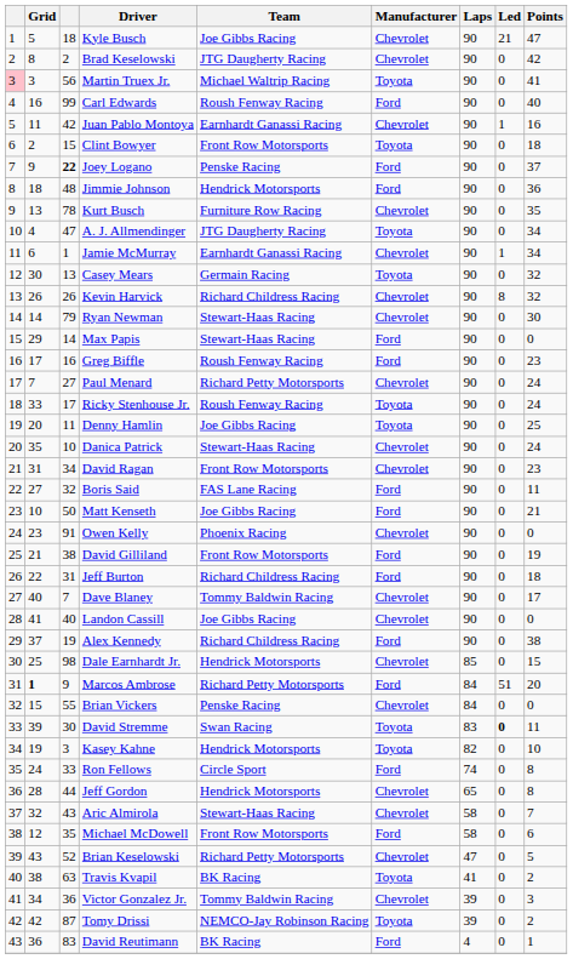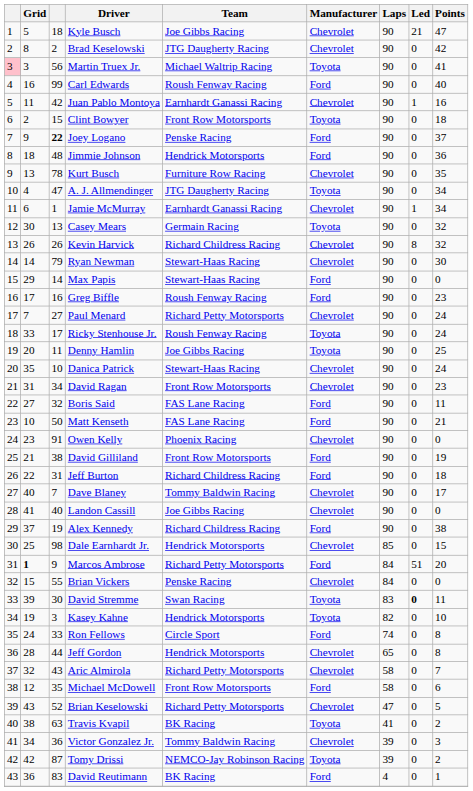 <table class="wikitable" border="1">
 <tr>
 <th></th>
 <th>Grid</th>
 <th></th>
 <th>Driver</th>
 <th>Team</th>
 <th>Manufacturer</th>
 <th>Laps</th>
 <th>Led</th>
 <th>Points</th>
 </tr>
 <tr>
 <td>1</td>
 <td>5</td>
 <td>18</td>
 <td><a href='#'>Kyle Busch</a></td>
 <td><a href='#'>Joe Gibbs Racing</a></td>
 <td><a href='#'>Chevrolet</a></td>
 <td>90</td>
 <td>21</td>
 <td>47</td>
 </tr>
 <tr>
 <td>2</td>
 <td>8</td>
 <td>2</td>
 <td><a href='#'>Brad Keselowski</a></td>
 <td><a href='#'>JTG Daugherty Racing</a></td>
 <td><a href='#'>Chevrolet</a></td>
 <td>90</td>
 <td>0</td>
 <td>42</td>
 </tr>
 <tr>
 <td style="background: pink;">3</td>
 <td>3</td>
 <td>56</td>
 <td><a href='#'>Martin Truex Jr.</a></td>
 <td><a href='#'>Michael Waltrip Racing</a></td>
 <td><a href='#'>Toyota</a></td>
 <td>90</td>
 <td>0</td>
 <td>41</td>
 </tr>
 <tr>
 <td>4</td>
 <td>16</td>
 <td>99</td>
 <td><a href='#'>Carl Edwards</a></td>
 <td><a href='#'>Roush Fenway Racing</a></td>
 <td><a href='#'>Ford</a></td>
 <td>90</td>
 <td>0</td>
 <td>40</td>
 </tr>
 <tr>
 <td>5</td>
 <td>11</td>
 <td>42</td>
 <td><a href='#'>Juan Pablo Montoya</a></td>
 <td><a href='#'>Earnhardt Ganassi Racing</a></td>
 <td><a href='#'>Chevrolet</a></td>
 <td>90</td>
 <td>1</td>
 <td>16</td>
 </tr>
 <tr>
 <td>6</td>
 <td>2</td>
 <td>15</td>
 <td><a href='#'>Clint Bowyer</a></td>
 <td><a href='#'>Front Row Motorsports</a></td>
 <td><a href='#'>Toyota</a></td>
 <td>90</td>
 <td>0</td>
 <td>18</td>
 </tr>
 <tr>
 <td>7</td>
 <td>9</td>
 <td><strong>22</strong></td>
 <td><a href='#'>Joey Logano</a></td>
 <td><a href='#'>Penske Racing</a></td>
 <td><a href='#'>Ford</a></td>
 <td>90</td>
 <td>0</td>
 <td>37</td>
 </tr>
 <tr>
 <td>8</td>
 <td>18</td>
 <td>48</td>
 <td><a href='#'>Jimmie Johnson</a></td>
 <td><a href='#'>Hendrick Motorsports</a></td>
 <td><a href='#'>Ford</a></td>
 <td>90</td>
 <td>0</td>
 <td>36</td>
 </tr>
 <tr>
 <td>9</td>
 <td>13</td>
 <td>78</td>
 <td><a href='#'>Kurt Busch</a></td>
 <td><a href='#'>Furniture Row Racing</a></td>
 <td><a href='#'>Chevrolet</a></td>
 <td>90</td>
 <td>0</td>
 <td>35</td>
 </tr>
 <tr>
 <td>10</td>
 <td>4</td>
 <td>47</td>
 <td><a href='#'>A. J. Allmendinger</a></td>
 <td><a href='#'>JTG Daugherty Racing</a></td>
 <td><a href='#'>Toyota</a></td>
 <td>90</td>
 <td>0</td>
 <td>34</td>
 </tr>
 <tr>
 <td>11</td>
 <td>6</td>
 <td>1</td>
 <td><a href='#'>Jamie McMurray</a></td>
 <td><a href='#'>Earnhardt Ganassi Racing</a></td>
 <td><a href='#'>Chevrolet</a></td>
 <td>90</td>
 <td>1</td>
 <td>34</td>
 </tr>
 <tr>
 <td>12</td>
 <td>30</td>
 <td>13</td>
 <td><a href='#'>Casey Mears</a></td>
 <td><a href='#'>Germain Racing</a></td>
 <td><a href='#'>Toyota</a></td>
 <td>90</td>
 <td>0</td>
 <td>32</td>
 </tr>
 <tr>
 <td>13</td>
 <td>26</td>
 <td>26</td>
 <td><a href='#'>Kevin Harvick</a></td>
 <td><a href='#'>Richard Childress Racing</a></td>
 <td><a href='#'>Chevrolet</a></td>
 <td>90</td>
 <td>8</td>
 <td>32</td>
 </tr>
 <tr>
 <td>14</td>
 <td>14</td>
 <td>79</td>
 <td><a href='#'>Ryan Newman</a></td>
 <td><a href='#'>Stewart-Haas Racing</a></td>
 <td><a href='#'>Chevrolet</a></td>
 <td>90</td>
 <td>0</td>
 <td>30</td>
 </tr>
 <tr>
 <td>15</td>
 <td>29</td>
 <td>14</td>
 <td><a href='#'>Max Papis</a></td>
 <td><a href='#'>Stewart-Haas Racing</a></td>
 <td><a href='#'>Ford</a></td>
 <td>90</td>
 <td>0</td>
 <td>0</td>
 </tr>
 <tr>
 <td>16</td>
 <td>17</td>
 <td>16</td>
 <td><a href='#'>Greg Biffle</a></td>
 <td><a href='#'>Roush Fenway Racing</a></td>
 <td><a href='#'>Ford</a></td>
 <td>90</td>
 <td>0</td>
 <td>23</td>
 </tr>
 <tr>
 <td>17</td>
 <td>7</td>
 <td>27</td>
 <td><a href='#'>Paul Menard</a></td>
 <td><a href='#'>Richard Petty Motorsports</a></td>
 <td><a href='#'>Chevrolet</a></td>
 <td>90</td>
 <td>0</td>
 <td>24</td>
 </tr>
 <tr>
 <td>18</td>
 <td>33</td>
 <td>17</td>
 <td><a href='#'>Ricky Stenhouse Jr.</a></td>
 <td><a href='#'>Roush Fenway Racing</a></td>
 <td><a href='#'>Toyota</a></td>
 <td>90</td>
 <td>0</td>
 <td>24</td>
 </tr>
 <tr>
 <td>19</td>
 <td>20</td>
 <td>11</td>
 <td><a href='#'>Denny Hamlin</a></td>
 <td><a href='#'>Joe Gibbs Racing</a></td>
 <td><a href='#'>Toyota</a></td>
 <td>90</td>
 <td>0</td>
 <td>25</td>
 </tr>
 <tr>
 <td>20</td>
 <td>35</td>
 <td>10</td>
 <td><a href='#'>Danica Patrick</a></td>
 <td><a href='#'>Stewart-Haas Racing</a></td>
 <td><a href='#'>Chevrolet</a></td>
 <td>90</td>
 <td>0</td>
 <td>24</td>
 </tr>
 <tr>
 <td>21</td>
 <td>31</td>
 <td>34</td>
 <td><a href='#'>David Ragan</a></td>
 <td><a href='#'>Front Row Motorsports</a></td>
 <td><a href='#'>Chevrolet</a></td>
 <td>90</td>
 <td>0</td>
 <td>23</td>
 </tr>
 <tr>
 <td>22</td>
 <td>27</td>
 <td>32</td>
 <td><a href='#'>Boris Said</a></td>
 <td><a href='#'>FAS Lane Racing</a></td>
 <td><a href='#'>Ford</a></td>
 <td>90</td>
 <td>0</td>
 <td>11</td>
 </tr>
 <tr>
 <td>23</td>
 <td>10</td>
 <td>50</td>
 <td><a href='#'>Matt Kenseth</a></td>
-<td><a href='#'>Joe Gibbs Racing</a></td>
+<td><a href='#'>FAS Lane Racing</a></td>
 <td><a href='#'>Ford</a></td>
 <td>90</td>
 <td>0</td>
 <td>21</td>
 </tr>
 <tr>
 <td>24</td>
 <td>23</td>
 <td>91</td>
 <td><a href='#'>Owen Kelly</a></td>
 <td><a href='#'>Phoenix Racing</a></td>
 <td><a href='#'>Chevrolet</a></td>
 <td>90</td>
 <td>0</td>
 <td>0</td>
 </tr>
 <tr>
 <td>25</td>
 <td>21</td>
 <td>38</td>
 <td><a href='#'>David Gilliland</a></td>
 <td><a href='#'>Front Row Motorsports</a></td>
 <td><a href='#'>Ford</a></td>
 <td>90</td>
 <td>0</td>
 <td>19</td>
 </tr>
 <tr>
 <td>26</td>
 <td>22</td>
 <td>31</td>
 <td><a href='#'>Jeff Burton</a></td>
 <td><a href='#'>Richard Childress Racing</a></td>
 <td><a href='#'>Ford</a></td>
 <td>90</td>
 <td>0</td>
 <td>18</td>
 </tr>
 <tr>
 <td>27</td>
 <td>40</td>
 <td>7</td>
 <td><a href='#'>Dave Blaney</a></td>
 <td><a href='#'>Tommy Baldwin Racing</a></td>
 <td><a href='#'>Chevrolet</a></td>
 <td>90</td>
 <td>0</td>
 <td>17</td>
 </tr>
 <tr>
 <td>28</td>
 <td>41</td>
 <td>40</td>
 <td><a href='#'>Landon Cassill</a></td>
 <td><a href='#'>Joe Gibbs Racing</a></td>
 <td><a href='#'>Chevrolet</a></td>
 <td>90</td>
 <td>0</td>
 <td>0</td>
 </tr>
 <tr>
 <td>29</td>
 <td>37</td>
 <td>19</td>
 <td><a href='#'>Alex Kennedy</a></td>
 <td><a href='#'>Richard Childress Racing</a></td>
 <td><a href='#'>Ford</a></td>
 <td>90</td>
 <td>0</td>
 <td>38</td>
 </tr>
 <tr>
 <td>30</td>
 <td>25</td>
 <td>98</td>
 <td><a href='#'>Dale Earnhardt Jr.</a></td>
 <td><a href='#'>Hendrick Motorsports</a></td>
 <td><a href='#'>Chevrolet</a></td>
 <td>85</td>
 <td>0</td>
 <td>15</td>
 </tr>
 <tr>
 <td>31</td>
 <td><strong>1</strong></td>
 <td>9</td>
 <td><a href='#'>Marcos Ambrose</a></td>
 <td><a href='#'>Richard Petty Motorsports</a></td>
 <td><a href='#'>Ford</a></td>
 <td>84</td>
 <td>51</td>
 <td>20</td>
 </tr>
 <tr>
 <td>32</td>
 <td>15</td>
 <td>55</td>
 <td><a href='#'>Brian Vickers</a></td>
 <td><a href='#'>Penske Racing</a></td>
 <td><a href='#'>Chevrolet</a></td>
 <td>84</td>
 <td>0</td>
 <td>0</td>
 </tr>
 <tr>
 <td>33</td>
 <td>39</td>
 <td>30</td>
 <td><a href='#'>David Stremme</a></td>
 <td><a href='#'>Swan Racing</a></td>
 <td><a href='#'>Toyota</a></td>
 <td>83</td>
 <td><strong>0</strong></td>
 <td>11</td>
 </tr>
 <tr>
 <td>34</td>
 <td>19</td>
 <td>3</td>
 <td><a href='#'>Kasey Kahne</a></td>
 <td><a href='#'>Hendrick Motorsports</a></td>
 <td><a href='#'>Toyota</a></td>
 <td>82</td>
 <td>0</td>
 <td>10</td>
 </tr>
 <tr>
 <td>35</td>
 <td>24</td>
 <td>33</td>
 <td><a href='#'>Ron Fellows</a></td>
 <td><a href='#'>Circle Sport</a></td>
 <td><a href='#'>Ford</a></td>
 <td>74</td>
 <td>0</td>
 <td>8</td>
 </tr>
 <tr>
 <td>36</td>
 <td>28</td>
 <td>44</td>
 <td><a href='#'>Jeff Gordon</a></td>
 <td><a href='#'>Hendrick Motorsports</a></td>
 <td><a href='#'>Chevrolet</a></td>
 <td>65</td>
 <td>0</td>
 <td>8</td>
 </tr>
 <tr>
 <td>37</td>
 <td>32</td>
 <td>43</td>
 <td><a href='#'>Aric Almirola</a></td>
-<td><a href='#'>Stewart-Haas Racing</a></td>
+<td><a href='#'>Richard Petty Motorsports</a></td>
 <td><a href='#'>Chevrolet</a></td>
 <td>58</td>
 <td>0</td>
 <td>7</td>
 </tr>
 <tr>
 <td>38</td>
 <td>12</td>
 <td>35</td>
 <td><a href='#'>Michael McDowell</a></td>
 <td><a href='#'>Front Row Motorsports</a></td>
 <td><a href='#'>Ford</a></td>
 <td>58</td>
 <td>0</td>
 <td>6</td>
 </tr>
 <tr>
 <td>39</td>
 <td>43</td>
 <td>52</td>
 <td><a href='#'>Brian Keselowski</a></td>
 <td><a href='#'>Richard Petty Motorsports</a></td>
 <td><a href='#'>Chevrolet</a></td>
 <td>47</td>
 <td>0</td>
 <td>5</td>
 </tr>
 <tr>
 <td>40</td>
 <td>38</td>
 <td>63</td>
 <td><a href='#'>Travis Kvapil</a></td>
 <td><a href='#'>BK Racing</a></td>
 <td><a href='#'>Toyota</a></td>
 <td>41</td>
 <td>0</td>
 <td>2</td>
 </tr>
 <tr>
 <td>41</td>
 <td>34</td>
 <td>36</td>
 <td><a href='#'>Victor Gonzalez Jr.</a></td>
 <td><a href='#'>Tommy Baldwin Racing</a></td>
 <td><a href='#'>Chevrolet</a></td>
 <td>39</td>
 <td>0</td>
 <td>3</td>
 </tr>
 <tr>
 <td>42</td>
 <td>42</td>
 <td>87</td>
 <td><a href='#'>Tomy Drissi</a></td>
 <td><a href='#'>NEMCO-Jay Robinson Racing</a></td>
 <td><a href='#'>Toyota</a></td>
 <td>39</td>
 <td>0</td>
 <td>2</td>
 </tr>
 <tr>
 <td>43</td>
 <td>36</td>
 <td>83</td>
 <td><a href='#'>David Reutimann</a></td>
 <td><a href='#'>BK Racing</a></td>
 <td><a href='#'>Ford</a></td>
 <td>4</td>
 <td>0</td>
 <td>1</td>
 </tr>
 <tr>
 </tr>
 </table>
